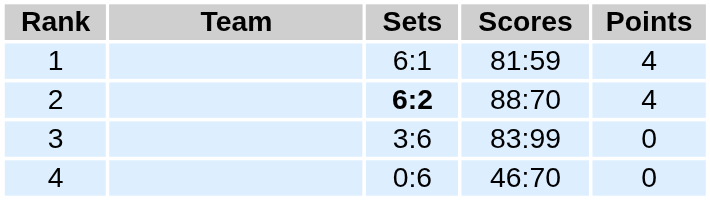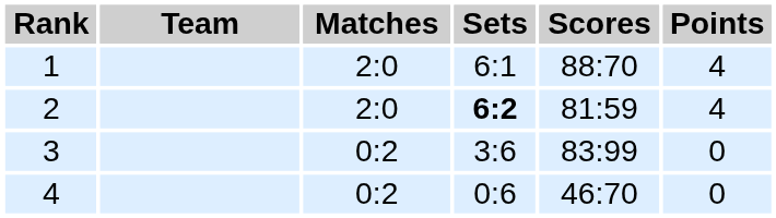 <table style="width:400px; float:right; text-align:center;">
 <tr bgcolor="#CFCFCF">
 <th width="5%" bgcolor="#CFCFCF">Rank</th>
 <th width="20%" bgcolor="#CFCFCF">Team</th>
+<th width="8%" bgcolor="#CFCFCF">Matches</th>
 <th width="5%" bgcolor="#CFCFCF">Sets</th>
 <th width="5%" bgcolor="#CFCFCF">Scores</th>
 <th width="4%" bgcolor="#CFCFCF">Points</th>
 </tr>
 <tr bgcolor="#DDEEFF">
 <td>1</td>
 <td align="left"></td>
+<td>2:0</td>
 <td>6:1</td>
-<td>81:59</td>
+<td>88:70</td>
 <td>4</td>
 </tr>
 <tr bgcolor="#DDEEFF">
 <td>2</td>
 <td align="left"></td>
+<td>2:0</td>
 <td><strong>6:2</strong></td>
-<td>88:70</td>
+<td>81:59</td>
 <td>4</td>
 </tr>
 <tr bgcolor="#DDEEFF">
 <td>3</td>
 <td align="left"></td>
+<td>0:2</td>
 <td>3:6</td>
 <td>83:99</td>
 <td>0</td>
 </tr>
 <tr bgcolor="#DDEEFF">
 <td>4</td>
 <td align="left"></td>
+<td>0:2</td>
 <td>0:6</td>
 <td>46:70</td>
 <td>0</td>
 </tr>
 </table>
